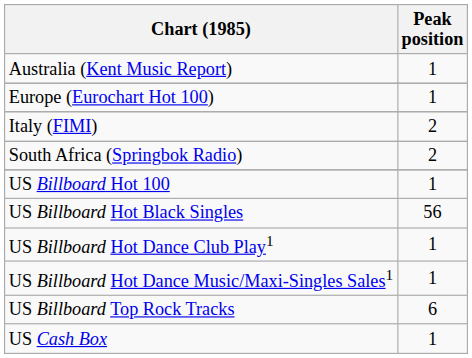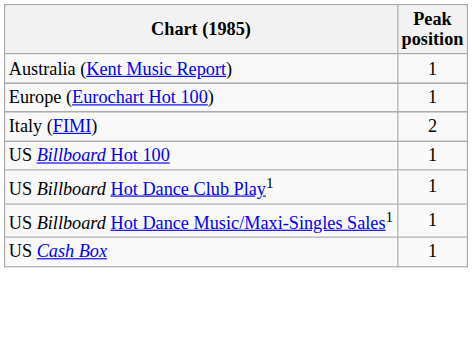 <table class="wikitable sortable">
 <tr>
 <th>Chart (1985)</th>
 <th>Peak<br>position</th>
 </tr>
 <tr>
 <td>Australia (<a href='#'>Kent Music Report</a>)</td>
 <td align="center">1</td>
 </tr>
 <tr>
 </tr>
 <tr>
 </tr>
 <tr>
 </tr>
 <tr>
 <td>Europe (<a href='#'>Eurochart Hot 100</a>)</td>
 <td align="center">1</td>
 </tr>
 <tr>
 </tr>
 <tr>
 </tr>
 <tr>
 </tr>
 <tr>
 <td>Italy (<a href='#'>FIMI</a>)</td>
 <td align="center">2</td>
 </tr>
 <tr>
 </tr>
 <tr>
 </tr>
 <tr>
 </tr>
 <tr>
 </tr>
 <tr>
-<td>South Africa (<a href='#'>Springbok Radio</a>)</td>
-<td align="center">2</td>
-</tr>
-<tr>
 </tr>
 <tr>
 </tr>
 <tr>
 </tr>
 <tr>
 <td>US <a href='#'><em>Billboard</em> Hot 100</a></td>
 <td align="center">1</td>
 </tr>
 <tr>
-<td>US <em>Billboard</em> <a href='#'>Hot Black Singles</a></td>
-<td align="center">56</td>
-</tr>
-<tr>
 <td>US <em>Billboard</em> <a href='#'>Hot Dance Club Play</a><sup>1</sup></td>
 <td align="center">1</td>
 </tr>
 <tr>
 <td>US <em>Billboard</em> <a href='#'>Hot Dance Music/Maxi-Singles Sales</a><sup>1</sup></td>
 <td align="center">1</td>
 </tr>
 <tr>
-<td>US <em>Billboard</em> <a href='#'>Top Rock Tracks</a></td>
-<td align="center">6</td>
-</tr>
-<tr>
 <td>US <em><a href='#'>Cash Box</a></em></td>
 <td align="center">1</td>
 </tr>
 </table>
